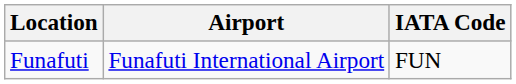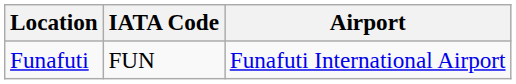 <table class="wikitable">
 <tr>
 <th>Location</th>
+<th>IATA Code</th>
 <th>Airport</th>
-<th>IATA Code</th>
 </tr>
 <tr>
 <td><a href='#'>Funafuti</a></td>
+<td>FUN</td>
 <td><a href='#'>Funafuti International Airport</a></td>
-<td>FUN</td>
 </tr>
 </table>
